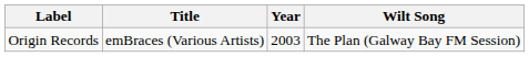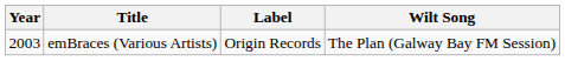 <table class="wikitable">
 <tr>
+<th>Year</th>
+<th>Title</th>
 <th>Label</th>
-<th>Title</th>
-<th>Year</th>
 <th>Wilt Song</th>
 </tr>
 <tr>
+<td>2003</td>
+<td>emBraces (Various Artists)</td>
 <td>Origin Records</td>
-<td>emBraces (Various Artists)</td>
-<td>2003</td>
 <td>The Plan (Galway Bay FM Session)</td>
 </tr>
 </table>
